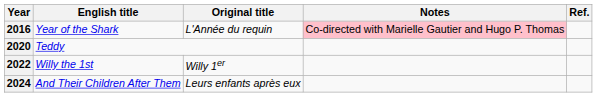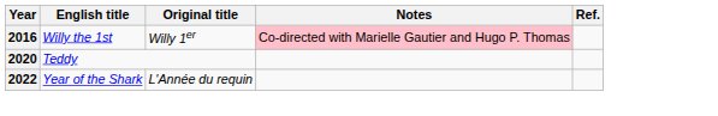 <table class="wikitable sortable plainrowheaders">
 <tr>
 <th scope="col">Year</th>
 <th scope="col">English title</th>
 <th scope="col">Original title</th>
 <th scope="col">Notes</th>
 <th scope="col" class="unsortable">Ref.</th>
 </tr>
 <tr>
 <th scope="row">2016</th>
-<td><em><a href='#'>Year of the Shark</a></em></td>
-<td><em>L'Année du requin</em></td>
+<td><em><a href='#'>Willy the 1st</a></em></td>
+<td><em>Willy 1<sup>er</sup></em></td>
 <td style="background: pink;">Co-directed with Marielle Gautier and Hugo P. Thomas</td>
 <td align="center"></td>
 </tr>
 <tr>
 <th scope="row">2020</th>
 <td colspan="2"><em><a href='#'>Teddy</a></em></td>
 <td></td>
 <td align="center"></td>
 </tr>
 <tr>
 <th scope="row">2022</th>
-<td><em><a href='#'>Willy the 1st</a></em></td>
-<td><em>Willy 1<sup>er</sup></em></td>
-<td></td>
-<td align="center"></td>
-</tr>
-<tr>
-<th scope="row">2024</th>
-<td><a href='#'><em>And Their Children After Them</em></a></td>
-<td><em>Leurs enfants après eux</em></td>
+<td><em><a href='#'>Year of the Shark</a></em></td>
+<td><em>L'Année du requin</em></td>
 <td></td>
 <td align="center"></td>
 </tr>
 </table>
